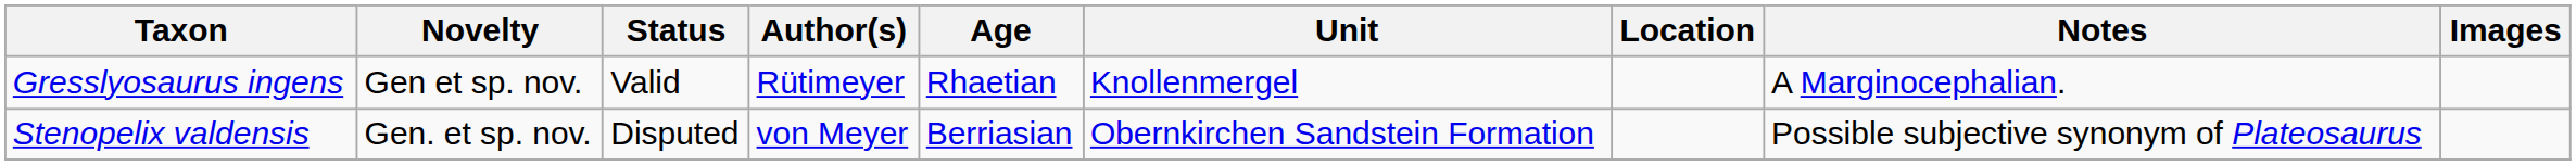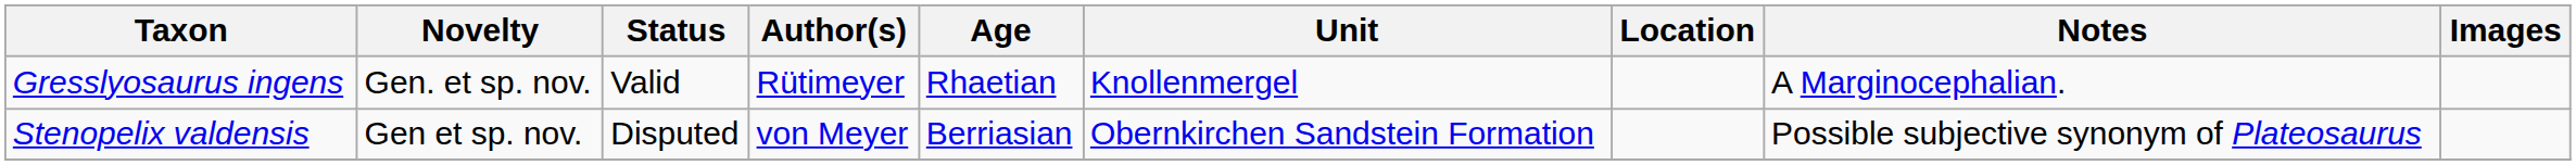 <table class="wikitable sortable" align="center" width="100%">
 <tr>
 <th>Taxon</th>
 <th>Novelty</th>
 <th>Status</th>
 <th>Author(s)</th>
 <th>Age</th>
 <th>Unit</th>
 <th>Location</th>
 <th>Notes</th>
 <th>Images</th>
 </tr>
 <tr>
 <td><em><a href='#'>Gresslyosaurus ingens</a></em></td>
-<td>Gen et sp. nov.</td>
+<td>Gen. et sp. nov.</td>
 <td>Valid</td>
 <td><a href='#'>Rütimeyer</a></td>
 <td><a href='#'>Rhaetian</a></td>
 <td><a href='#'>Knollenmergel</a></td>
 <td></td>
 <td>A <a href='#'>Marginocephalian</a>.</td>
 <td></td>
 </tr>
 <tr>
 <td><em><a href='#'>Stenopelix valdensis</a></em></td>
-<td>Gen. et sp. nov.</td>
+<td>Gen et sp. nov.</td>
 <td>Disputed</td>
 <td><a href='#'>von Meyer</a></td>
 <td><a href='#'>Berriasian</a></td>
 <td><a href='#'>Obernkirchen Sandstein Formation</a></td>
 <td></td>
 <td>Possible subjective synonym of <em><a href='#'>Plateosaurus</a></em></td>
 <td></td>
 </tr>
 <tr>
 </tr>
 </table>
